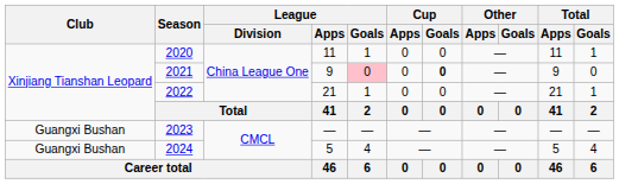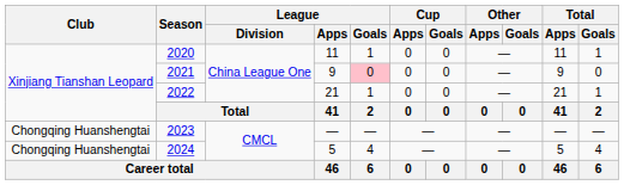 <table class="wikitable" style="text-align: center">
 <tr>
 <th rowspan="2">Club</th>
 <th rowspan="2">Season</th>
 <th colspan="3">League</th>
 <th colspan="2">Cup</th>
 <th colspan="2">Other</th>
 <th colspan="2">Total</th>
 </tr>
 <tr>
 <th>Division</th>
 <th>Apps</th>
 <th>Goals</th>
 <th>Apps</th>
 <th>Goals</th>
 <th>Apps</th>
 <th>Goals</th>
 <th>Apps</th>
 <th>Goals</th>
 </tr>
 <tr>
 <td rowspan="4"><a href='#'>Xinjiang Tianshan Leopard</a></td>
 <td><a href='#'>2020</a></td>
 <td rowspan="3"><a href='#'>China League One</a></td>
 <td>11</td>
 <td>1</td>
 <td>0</td>
 <td>0</td>
 <td colspan="2">—</td>
 <td>11</td>
 <td>1</td>
 </tr>
 <tr>
 <td><a href='#'>2021</a></td>
 <td>9</td>
 <td style="background: pink;">0</td>
 <td>0</td>
-<td><strong>0</strong></td>
+<td>0</td>
 <td colspan="2">—</td>
 <td>9</td>
 <td>0</td>
 </tr>
 <tr>
 <td><a href='#'>2022</a></td>
 <td>21</td>
 <td>1</td>
 <td>0</td>
 <td>0</td>
 <td colspan="2">—</td>
 <td>21</td>
 <td>1</td>
 </tr>
 <tr>
 <th colspan=2>Total</th>
 <th>41</th>
 <th>2</th>
 <th>0</th>
 <th>0</th>
 <th>0</th>
 <th>0</th>
 <th>41</th>
 <th>2</th>
 </tr>
 <tr>
-<td>Guangxi Bushan</td>
+<td>Chongqing Huanshengtai</td>
 <td><a href='#'>2023</a></td>
 <td rowspan="2"><a href='#'>CMCL</a></td>
 <td>—</td>
 <td>—</td>
 <td colspan="2">—</td>
 <td colspan="2">—</td>
 <td>—</td>
 <td>—</td>
 </tr>
 <tr>
-<td>Guangxi Bushan</td>
+<td>Chongqing Huanshengtai</td>
 <td><a href='#'>2024</a></td>
 <td>5</td>
 <td>4</td>
 <td colspan="2">—</td>
 <td colspan="2">—</td>
 <td>5</td>
 <td>4</td>
 </tr>
 <tr>
 <th colspan=3>Career total</th>
 <th>46</th>
 <th>6</th>
 <th>0</th>
 <th>0</th>
 <th>0</th>
 <th>0</th>
 <th>46</th>
 <th>6</th>
 </tr>
 </table>
